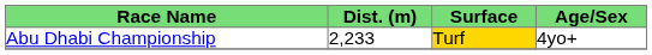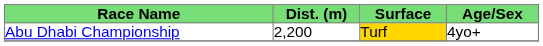 <table class = "sortable" | border="1" cellpadding="0" style="border-collapse: collapse; font-size:90%">
 <tr bgcolor="#77dd77" align="center">
 <th>Race Name</th>
 <th>Dist. (m)</th>
 <th>Surface</th>
 <th>Age/Sex</th>
 </tr>
 <tr>
 <td width=250px><a href='#'>Abu Dhabi Championship</a></td>
-<td width=80px>2,233</td>
+<td width=80px>2,200</td>
 <td width=80px style="background: gold;">Turf</td>
 <td width=85px>4yo+</td>
 </tr>
 <tr>
 </tr>
 </table>
